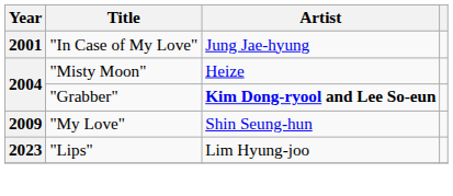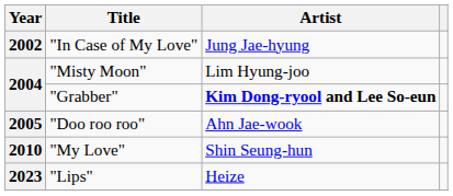 <table class="wikitable plainrowheaders sortable">
 <tr>
 <th scope="col">Year</th>
 <th scope="col">Title</th>
 <th scope="col">Artist</th>
 <th scope="col" class="unsortable"></th>
 </tr>
 <tr>
-<th scope="row">2001</th>
+<th scope="row">2002</th>
 <td> "In Case of My Love"</td>
 <td><a href='#'>Jung Jae-hyung</a></td>
 <td></td>
 </tr>
 <tr>
 <th scope="row" rowspan="2">2004</th>
 <td> "Misty Moon"</td>
-<td><a href='#'>Heize</a></td>
+<td>Lim Hyung-joo</td>
 <td></td>
 </tr>
 <tr>
 <td> "Grabber"</td>
 <td><strong><a href='#'>Kim Dong-ryool</a> and Lee So-eun</strong></td>
 <td></td>
 </tr>
 <tr>
-<th scope="row">2009</th>
+<th scope="row">2005</th>
+<td> "Doo roo roo"</td>
+<td><a href='#'>Ahn Jae-wook</a></td>
+<td></td>
+</tr>
+<tr>
+<th scope="row">2010</th>
 <td>"My Love"</td>
 <td><a href='#'>Shin Seung-hun</a></td>
 <td></td>
 </tr>
 <tr>
 <th scope="row">2023</th>
 <td>"Lips"</td>
-<td>Lim Hyung-joo</td>
+<td><a href='#'>Heize</a></td>
 <td style="text-align:center"></td>
 </tr>
 <tr>
 </tr>
 </table>
